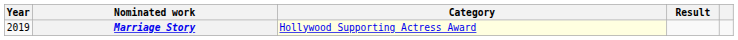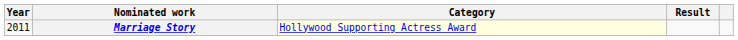 <table class="wikitable sortable">
 <tr>
 <th scope="col" style="width:1em;">Year</th>
 <th scope="col" style="width:25em;">Nominated work</th>
 <th scope="col" style="width:40em;">Category</th>
 <th scope="col" style="width:5em;">Result</th>
 <th scope="col" style="width:1em;"class="unsortable"></th>
 </tr>
 <tr>
-<td>2019</td>
+<td>2011</td>
 <th><em><a href='#'>Marriage Story</a></em></th>
 <td style="background: lightyellow;"><a href='#'>Hollywood Supporting Actress Award</a></td>
 <td></td>
 <td></td>
 </tr>
 </table>
